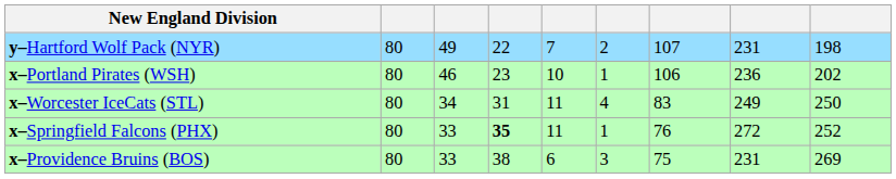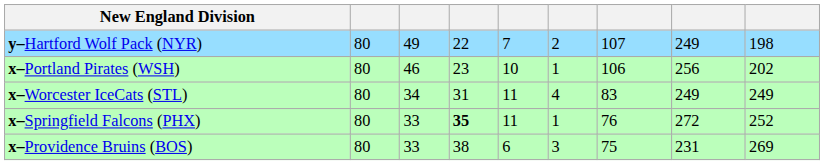 <table class="wikitable" style="width:50em">
 <tr>
 <th width="35%">New England Division</th>
 <th width="5%"></th>
 <th width="5%"></th>
 <th width="5%"></th>
 <th width="5%"></th>
 <th width="5%"></th>
 <th width="7.5%"></th>
 <th width="7.5%"></th>
 <th width="7.5%"></th>
 </tr>
 <tr bgcolor="#97DEFF">
 <td><strong>y–</strong><a href='#'>Hartford Wolf Pack</a> (<a href='#'>NYR</a>)</td>
 <td>80</td>
 <td>49</td>
 <td>22</td>
 <td>7</td>
 <td>2</td>
 <td>107</td>
-<td>231</td>
+<td>249</td>
 <td>198</td>
 </tr>
 <tr bgcolor="#bbffbb">
 <td><strong>x–</strong><a href='#'>Portland Pirates</a> (<a href='#'>WSH</a>)</td>
 <td>80</td>
 <td>46</td>
 <td>23</td>
 <td>10</td>
 <td>1</td>
 <td>106</td>
-<td>236</td>
+<td>256</td>
 <td>202</td>
 </tr>
 <tr bgcolor="#bbffbb">
 <td><strong>x–</strong><a href='#'>Worcester IceCats</a> (<a href='#'>STL</a>)</td>
 <td>80</td>
 <td>34</td>
 <td>31</td>
 <td>11</td>
 <td>4</td>
 <td>83</td>
 <td>249</td>
-<td>250</td>
+<td>249</td>
 </tr>
 <tr bgcolor="#bbffbb">
 <td><strong>x–</strong><a href='#'>Springfield Falcons</a> (<a href='#'>PHX</a>)</td>
 <td>80</td>
 <td>33</td>
 <td><strong>35</strong></td>
 <td>11</td>
 <td>1</td>
 <td>76</td>
 <td>272</td>
 <td>252</td>
 </tr>
 <tr bgcolor="#bbffbb">
 <td><strong>x–</strong><a href='#'>Providence Bruins</a> (<a href='#'>BOS</a>)</td>
 <td>80</td>
 <td>33</td>
 <td>38</td>
 <td>6</td>
 <td>3</td>
 <td>75</td>
 <td>231</td>
 <td>269</td>
 </tr>
 </table>
